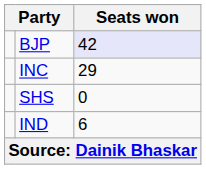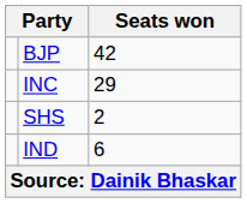 <table class="sortable wikitable">
 <tr>
 <th colspan="2">Party</th>
 <th>Seats won</th>
 </tr>
 <tr>
 <td></td>
 <td><a href='#'>BJP</a></td>
-<td style="background: lavender;">42</td>
+<td>42</td>
 </tr>
 <tr>
 <td></td>
 <td><a href='#'>INC</a></td>
 <td>29</td>
 </tr>
 <tr>
 <td></td>
 <td><a href='#'>SHS</a></td>
-<td>0</td>
+<td>2</td>
 </tr>
 <tr>
 <td></td>
 <td><a href='#'>IND</a></td>
 <td>6</td>
 </tr>
 <tr>
 <th colspan="3">Source: <a href='#'>Dainik Bhaskar</a></th>
 </tr>
 </table>
